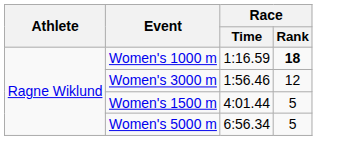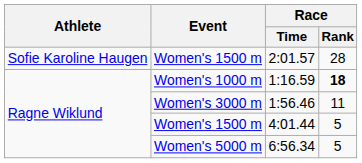 <table class=wikitable style="font-size:90%; text-align:center">
 <tr>
 <th rowspan=2>Athlete</th>
 <th rowspan=2>Event</th>
 <th colspan="2">Race</th>
 </tr>
 <tr style="font-size:95%">
 <th>Time</th>
 <th>Rank</th>
 </tr>
 <tr>
+<td align=left><a href='#'>Sofie Karoline Haugen</a></td>
+<td align=left><a href='#'>Women's 1500 m</a></td>
+<td>2:01.57</td>
+<td>28</td>
+</tr>
+<tr>
 <td align=left rowspan=4><a href='#'>Ragne Wiklund</a></td>
 <td align=left><a href='#'>Women's 1000 m</a></td>
 <td>1:16.59</td>
 <td><strong>18</strong></td>
 </tr>
 <tr>
 <td align=left><a href='#'>Women's 3000 m</a></td>
 <td>1:56.46</td>
-<td>12</td>
+<td>11</td>
 </tr>
 <tr>
 <td align=left><a href='#'>Women's 1500 m</a></td>
 <td>4:01.44</td>
 <td>5</td>
 </tr>
 <tr>
 <td align=left><a href='#'>Women's 5000 m</a></td>
 <td>6:56.34</td>
 <td>5</td>
 </tr>
 </table>
